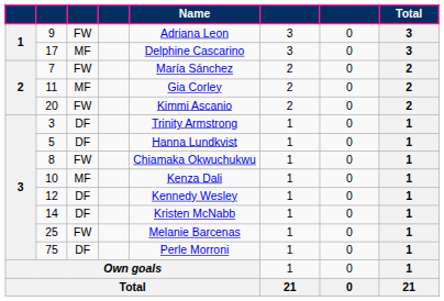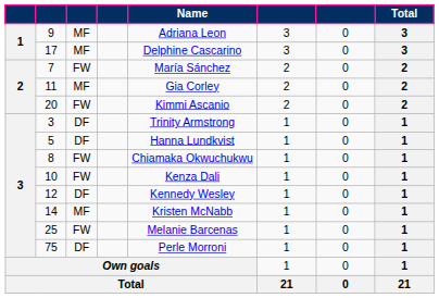 <table class="wikitable sortable" style="text-align:center;">
 <tr>
 <th style="background:#032E62; color:white; border:2px solid #FC1896; width:35px;" scope="col"></th>
 <th style="background:#032E62; color:white; border:2px solid #FC1896; width:35px;" scope="col"></th>
 <th style="background:#032E62; color:white; border:2px solid #FC1896; width:35px;" scope="col"></th>
 <th style="background:#032E62; color:white; border:2px solid #FC1896; width:35px;" scope="col"></th>
 <th style="background:#032E62; color:white; border:2px solid #FC1896; width:175px;" scope="col">Name</th>
 <th style="background:#032E62; color:white; border:2px solid #FC1896; width:75px;" scope="col"></th>
 <th style="background:#032E62; color:white; border:2px solid #FC1896; width:75px;" scope="col"></th>
 <th style="background:#032E62; color:white; border:2px solid #FC1896; width:75px;" scope="col">Total</th>
 </tr>
 <tr>
 <th rowspan="2">1</th>
 <td>9</td>
-<td>FW</td>
+<td>MF</td>
 <td></td>
 <td><a href='#'>Adriana Leon</a></td>
 <td>3</td>
 <td>0</td>
 <th>3</th>
 </tr>
 <tr>
 <td>17</td>
 <td>MF</td>
 <td></td>
 <td><a href='#'>Delphine Cascarino</a></td>
 <td>3</td>
 <td>0</td>
 <th>3</th>
 </tr>
 <tr>
 <th rowspan="3">2</th>
 <td>7</td>
 <td>FW</td>
 <td></td>
 <td><a href='#'>María Sánchez</a></td>
 <td>2</td>
 <td>0</td>
 <th>2</th>
 </tr>
 <tr>
 <td>11</td>
 <td>MF</td>
 <td></td>
 <td><a href='#'>Gia Corley</a></td>
 <td>2</td>
 <td>0</td>
 <th>2</th>
 </tr>
 <tr>
 <td>20</td>
 <td>FW</td>
 <td></td>
 <td><a href='#'>Kimmi Ascanio</a></td>
 <td>2</td>
 <td>0</td>
 <th>2</th>
 </tr>
 <tr>
 <th rowspan="8">3</th>
 <td>3</td>
 <td>DF</td>
 <td></td>
 <td><a href='#'>Trinity Armstrong</a></td>
 <td>1</td>
 <td>0</td>
 <th>1</th>
 </tr>
 <tr>
 <td>5</td>
 <td>DF</td>
 <td></td>
 <td><a href='#'>Hanna Lundkvist</a></td>
 <td>1</td>
 <td>0</td>
 <th>1</th>
 </tr>
 <tr>
 <td>8</td>
 <td>FW</td>
 <td></td>
 <td><a href='#'>Chiamaka Okwuchukwu</a></td>
 <td>1</td>
 <td>0</td>
 <th>1</th>
 </tr>
 <tr>
 <td>10</td>
-<td>MF</td>
+<td>FW</td>
 <td></td>
 <td><a href='#'>Kenza Dali</a></td>
 <td>1</td>
 <td>0</td>
 <th>1</th>
 </tr>
 <tr>
 <td>12</td>
 <td>DF</td>
 <td></td>
 <td><a href='#'>Kennedy Wesley</a></td>
 <td>1</td>
 <td>0</td>
 <th>1</th>
 </tr>
 <tr>
 <td>14</td>
-<td>DF</td>
+<td>MF</td>
 <td></td>
 <td><a href='#'>Kristen McNabb</a></td>
 <td>1</td>
 <td>0</td>
 <th>1</th>
 </tr>
 <tr>
 <td>25</td>
 <td>FW</td>
 <td></td>
 <td><a href='#'>Melanie Barcenas</a></td>
 <td>1</td>
 <td>0</td>
 <th>1</th>
 </tr>
 <tr>
 <td>75</td>
 <td>DF</td>
 <td></td>
 <td><a href='#'>Perle Morroni</a></td>
 <td>1</td>
 <td>0</td>
 <th>1</th>
 </tr>
 <tr>
 <th colspan="5" scope="row"><em>Own goals</em></th>
 <td>1</td>
 <td scope="row">0</td>
 <th>1</th>
 </tr>
 <tr>
 <th colspan="5" scope="row">Total</th>
 <th>21</th>
 <th>0</th>
 <th>21</th>
 </tr>
 </table>
